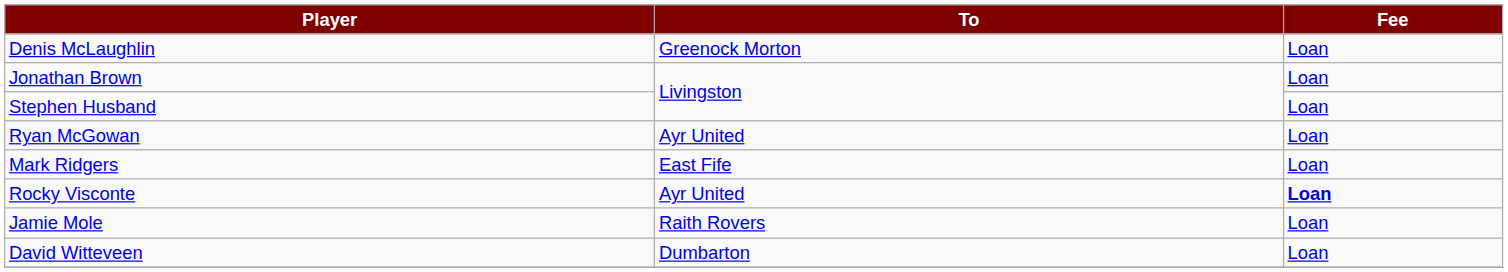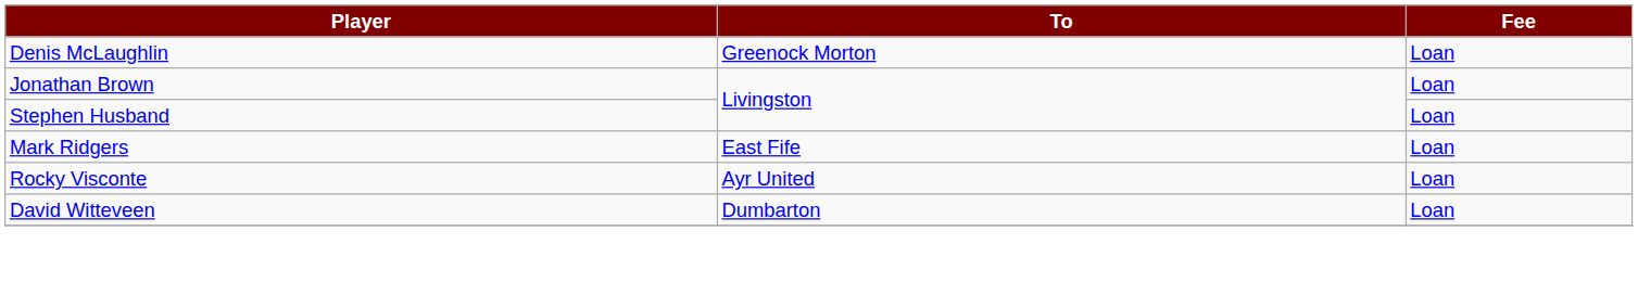 <table class="wikitable" style="text-align:left; font-size:95%;width:98%;">
 <tr>
 <th style="background:maroon; color:white;">Player</th>
 <th style="background:maroon; color:white;">To</th>
 <th style="background:maroon; color:white;">Fee</th>
 </tr>
 <tr>
 <td> <a href='#'>Denis McLaughlin</a></td>
 <td> <a href='#'>Greenock Morton</a></td>
 <td><a href='#'>Loan</a></td>
 </tr>
 <tr>
 <td> <a href='#'>Jonathan Brown</a></td>
 <td rowspan=2> <a href='#'>Livingston</a></td>
 <td><a href='#'>Loan</a></td>
 </tr>
 <tr>
 <td> <a href='#'>Stephen Husband</a></td>
 <td><a href='#'>Loan</a></td>
 </tr>
 <tr>
-<td> <a href='#'>Ryan McGowan</a></td>
-<td> <a href='#'>Ayr United</a></td>
-<td><a href='#'>Loan</a></td>
-</tr>
-<tr>
 <td> <a href='#'>Mark Ridgers</a></td>
 <td> <a href='#'>East Fife</a></td>
 <td><a href='#'>Loan</a></td>
 </tr>
 <tr>
 <td> <a href='#'>Rocky Visconte</a></td>
 <td> <a href='#'>Ayr United</a></td>
-<td><strong><a href='#'>Loan</a></strong></td>
-</tr>
-<tr>
-<td> <a href='#'>Jamie Mole</a></td>
-<td> <a href='#'>Raith Rovers</a></td>
 <td><a href='#'>Loan</a></td>
 </tr>
 <tr>
 <td> <a href='#'>David Witteveen</a></td>
 <td> <a href='#'>Dumbarton</a></td>
 <td><a href='#'>Loan</a></td>
 </tr>
 <tr>
 </tr>
 </table>
